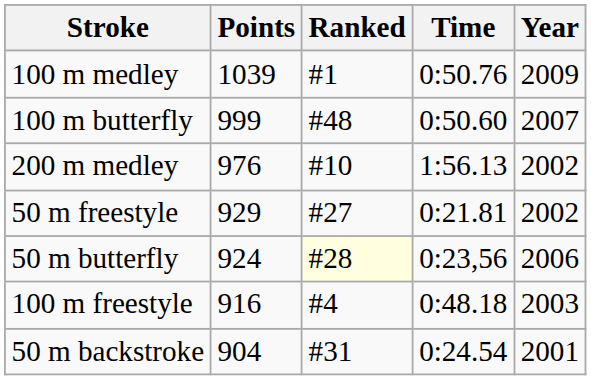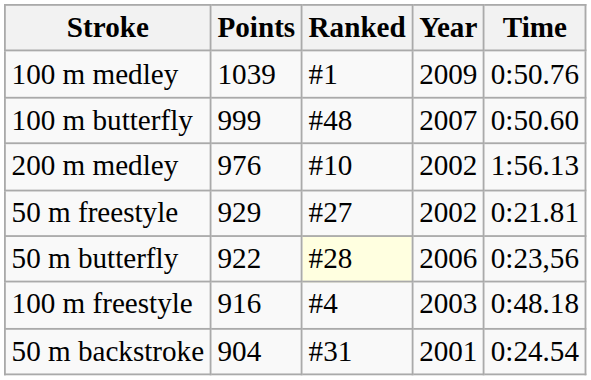 <table class="wikitable">
 <tr>
 <th>Stroke</th>
 <th>Points</th>
 <th>Ranked</th>
+<th>Year</th>
 <th>Time</th>
-<th>Year</th>
 </tr>
 <tr>
 <td>100 m medley</td>
 <td>1039</td>
 <td>#1</td>
+<td>2009</td>
 <td>0:50.76</td>
-<td>2009</td>
 </tr>
 <tr>
 <td>100 m butterfly</td>
 <td>999</td>
 <td>#48</td>
+<td>2007</td>
 <td>0:50.60</td>
-<td>2007</td>
 </tr>
 <tr>
 <td>200 m medley</td>
 <td>976</td>
 <td>#10</td>
+<td>2002</td>
 <td>1:56.13</td>
-<td>2002</td>
 </tr>
 <tr>
 <td>50 m freestyle</td>
 <td>929</td>
 <td>#27</td>
+<td>2002</td>
 <td>0:21.81</td>
-<td>2002</td>
 </tr>
 <tr>
 <td>50 m butterfly</td>
-<td>924</td>
+<td>922</td>
 <td style="background: lightyellow;">#28</td>
+<td>2006</td>
 <td>0:23,56</td>
-<td>2006</td>
 </tr>
 <tr>
 <td>100 m freestyle</td>
 <td>916</td>
 <td>#4</td>
+<td>2003</td>
 <td>0:48.18</td>
-<td>2003</td>
 </tr>
 <tr>
 <td>50 m backstroke</td>
 <td>904</td>
 <td>#31</td>
+<td>2001</td>
 <td>0:24.54</td>
-<td>2001</td>
 </tr>
 </table>
